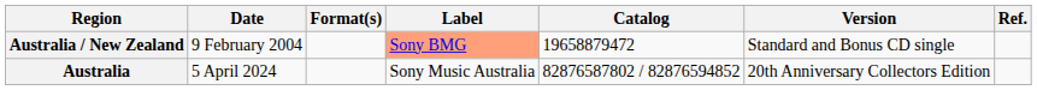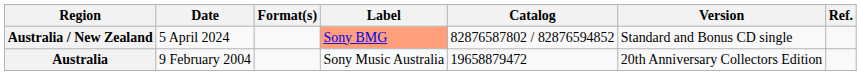 <table class="wikitable sortable plainrowheaders">
 <tr>
 <th scope="col">Region</th>
 <th scope="col">Date</th>
 <th scope="col">Format(s)</th>
 <th scope="col">Label</th>
 <th scope="col">Catalog</th>
 <th scope="col">Version</th>
 <th scope="col">Ref.</th>
 </tr>
 <tr>
 <th scope="row">Australia / New Zealand</th>
-<td>9 February 2004</td>
+<td>5 April 2024</td>
 <td></td>
 <td style="background: lightsalmon;"><a href='#'>Sony BMG</a></td>
-<td>19658879472</td>
+<td>82876587802 / 82876594852</td>
 <td>Standard and Bonus CD single</td>
 <td style="text-align:center;"></td>
 </tr>
 <tr>
 <th scope="row">Australia</th>
-<td>5 April 2024</td>
+<td>9 February 2004</td>
 <td></td>
 <td>Sony Music Australia</td>
-<td>82876587802 / 82876594852</td>
+<td>19658879472</td>
 <td>20th Anniversary Collectors Edition</td>
 <td style="text-align:center;"></td>
 </tr>
 </table>
